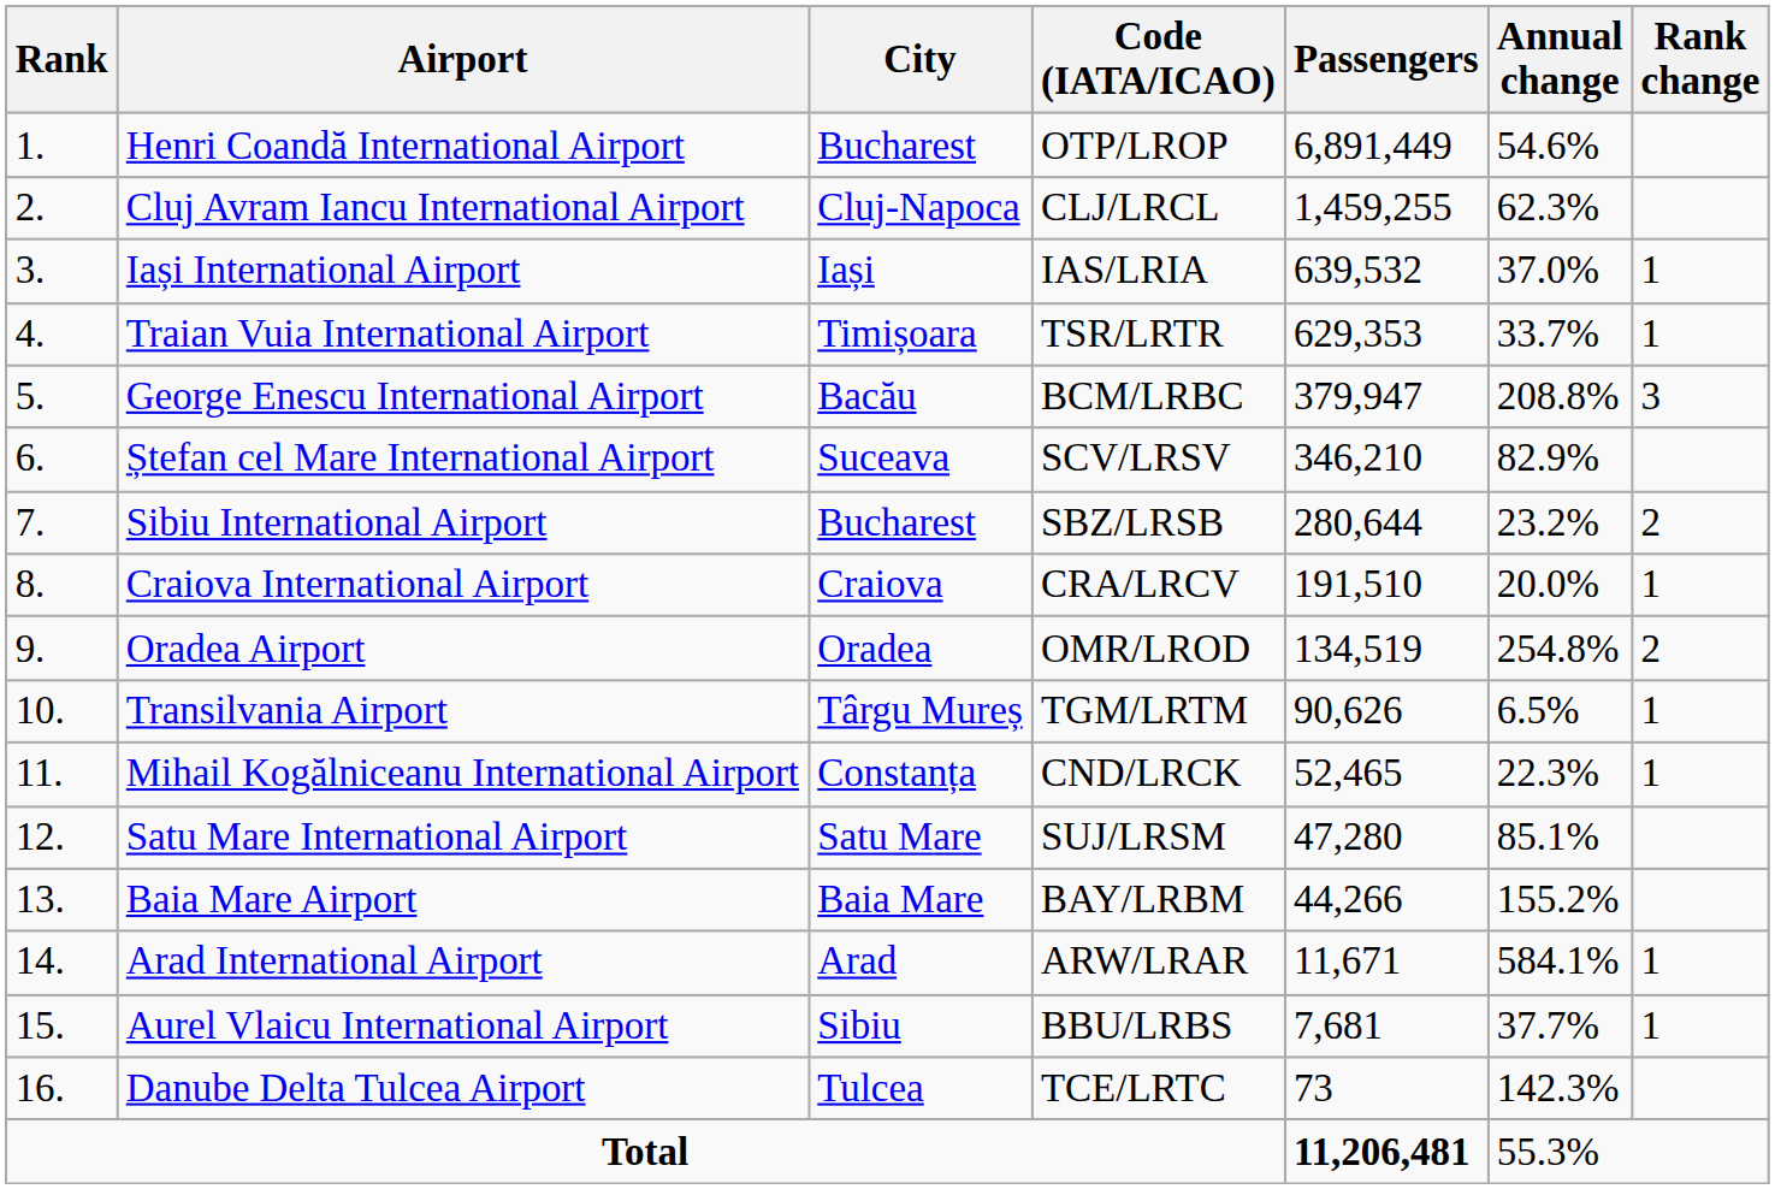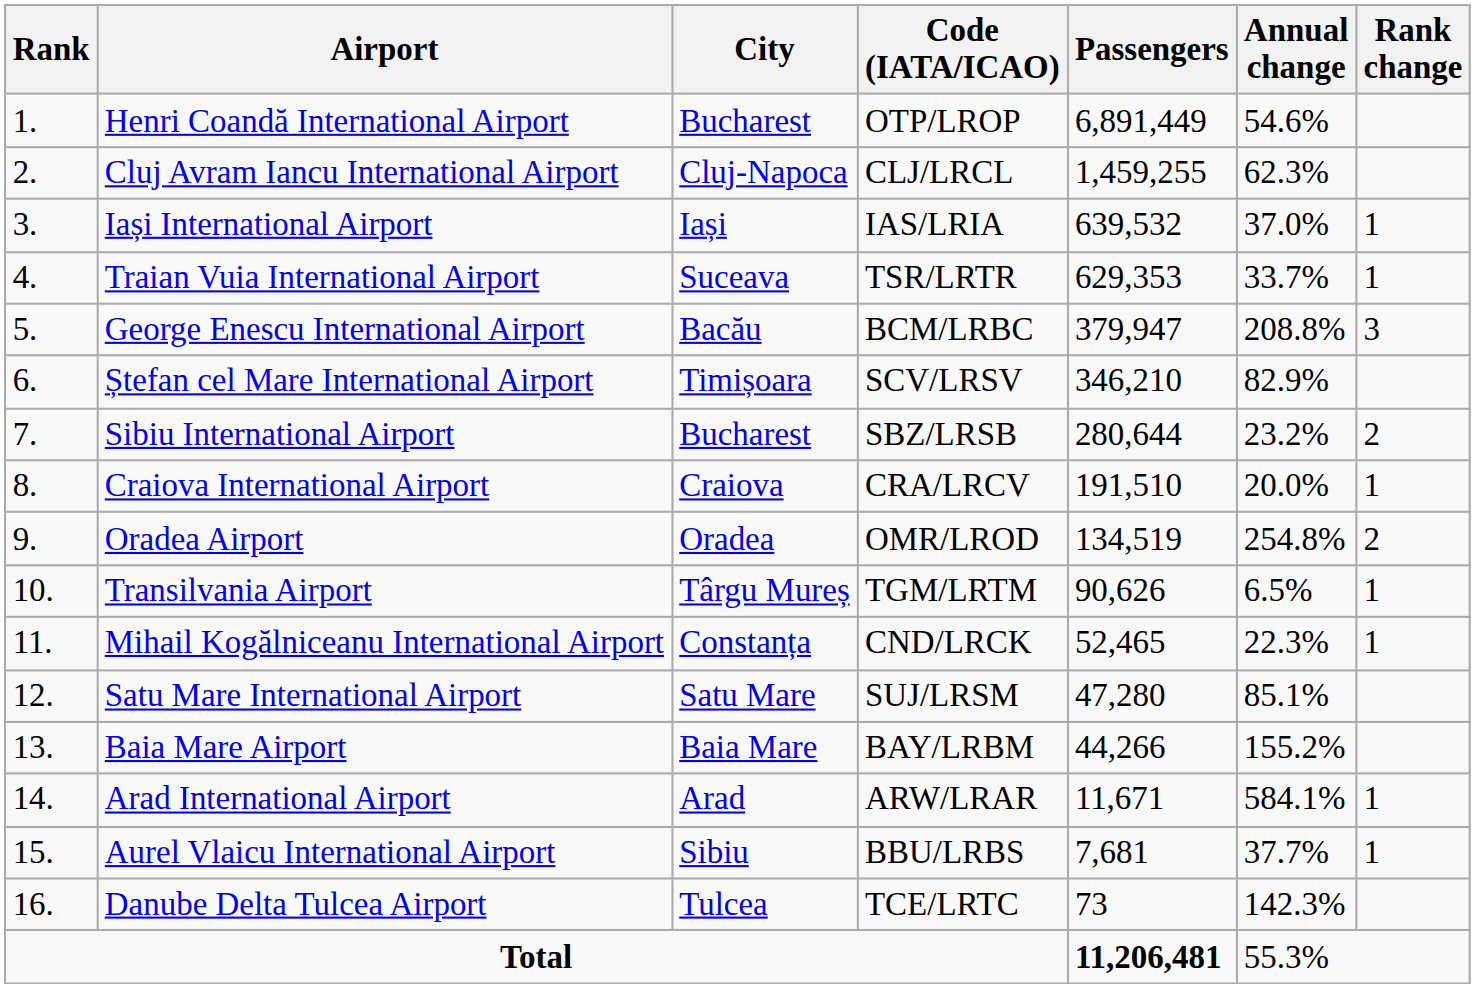 <table class="wikitable sortable">
 <tr>
 <th>Rank</th>
 <th>Airport</th>
 <th>City</th>
 <th>Code<br>(IATA/ICAO)</th>
 <th>Passengers</th>
 <th>Annual<br>change</th>
 <th>Rank<br>change</th>
 </tr>
 <tr>
 <td>1.</td>
 <td><a href='#'>Henri Coandă International Airport</a></td>
 <td><a href='#'>Bucharest</a></td>
 <td>OTP/LROP</td>
 <td>6,891,449</td>
 <td data-sort-value=54.6> 54.6%</td>
 <td></td>
 </tr>
 <tr>
 <td>2.</td>
 <td><a href='#'>Cluj Avram Iancu International Airport</a></td>
 <td><a href='#'>Cluj-Napoca</a></td>
 <td>CLJ/LRCL</td>
 <td>1,459,255</td>
 <td data-sort-value=62.3> 62.3%</td>
 <td></td>
 </tr>
 <tr>
 <td>3.</td>
 <td><a href='#'>Iași International Airport</a></td>
 <td><a href='#'>Iași</a></td>
 <td>IAS/LRIA</td>
 <td>639,532</td>
 <td data-sort-value=37.0> 37.0%</td>
 <td>1</td>
 </tr>
 <tr>
 <td>4.</td>
 <td><a href='#'>Traian Vuia International Airport</a></td>
-<td><a href='#'>Timișoara</a></td>
+<td><a href='#'>Suceava</a></td>
 <td>TSR/LRTR</td>
 <td>629,353</td>
 <td data-sort-value=33.7> 33.7%</td>
 <td>1</td>
 </tr>
 <tr>
 <td>5.</td>
 <td><a href='#'>George Enescu International Airport</a></td>
 <td><a href='#'>Bacău</a></td>
 <td>BCM/LRBC</td>
 <td>379,947</td>
 <td data-sort-value=208.8> 208.8%</td>
 <td>3</td>
 </tr>
 <tr>
 <td>6.</td>
 <td><a href='#'>Ștefan cel Mare International Airport</a></td>
-<td><a href='#'>Suceava</a></td>
+<td><a href='#'>Timișoara</a></td>
 <td>SCV/LRSV</td>
 <td>346,210</td>
 <td data-sort-value=82.9> 82.9%</td>
 <td></td>
 </tr>
 <tr>
 <td>7.</td>
 <td><a href='#'>Sibiu International Airport</a></td>
 <td><a href='#'>Bucharest</a></td>
 <td>SBZ/LRSB</td>
 <td>280,644</td>
 <td data-sort-value=23.2> 23.2%</td>
 <td>2</td>
 </tr>
 <tr>
 <td>8.</td>
 <td><a href='#'>Craiova International Airport</a></td>
 <td><a href='#'>Craiova</a></td>
 <td>CRA/LRCV</td>
 <td>191,510</td>
 <td data-sort-value=20.0> 20.0%</td>
 <td>1</td>
 </tr>
 <tr>
 <td>9.</td>
 <td><a href='#'>Oradea Airport</a></td>
 <td><a href='#'>Oradea</a></td>
 <td>OMR/LROD</td>
 <td>134,519</td>
 <td data-sort-value=254.8> 254.8%</td>
 <td>2</td>
 </tr>
 <tr>
 <td>10.</td>
 <td><a href='#'>Transilvania Airport</a></td>
 <td><a href='#'>Târgu Mureș</a></td>
 <td>TGM/LRTM</td>
 <td>90,626</td>
 <td data-sort-value=6.5> 6.5%</td>
 <td>1</td>
 </tr>
 <tr>
 <td>11.</td>
 <td><a href='#'>Mihail Kogălniceanu International Airport</a></td>
 <td><a href='#'>Constanța</a></td>
 <td>CND/LRCK</td>
 <td>52,465</td>
 <td data-sort-value=22.3> 22.3%</td>
 <td>1</td>
 </tr>
 <tr>
 <td>12.</td>
 <td><a href='#'>Satu Mare International Airport</a></td>
 <td><a href='#'>Satu Mare</a></td>
 <td>SUJ/LRSM</td>
 <td>47,280</td>
 <td data-sort-value=85.1> 85.1%</td>
 <td></td>
 </tr>
 <tr>
 <td>13.</td>
 <td><a href='#'>Baia Mare Airport</a></td>
 <td><a href='#'>Baia Mare</a></td>
 <td>BAY/LRBM</td>
 <td>44,266</td>
 <td data-sort-value=155.2> 155.2%</td>
 <td></td>
 </tr>
 <tr>
 <td>14.</td>
 <td><a href='#'>Arad International Airport</a></td>
 <td><a href='#'>Arad</a></td>
 <td>ARW/LRAR</td>
 <td>11,671</td>
 <td data-sort-value=584.1> 584.1%</td>
 <td>1</td>
 </tr>
 <tr>
 <td>15.</td>
 <td><a href='#'>Aurel Vlaicu International Airport</a></td>
 <td><a href='#'>Sibiu</a></td>
 <td>BBU/LRBS</td>
 <td>7,681</td>
 <td data-sort-value=-37.7> 37.7%</td>
 <td>1</td>
 </tr>
 <tr>
 <td>16.</td>
 <td><a href='#'>Danube Delta Tulcea Airport</a></td>
 <td><a href='#'>Tulcea</a></td>
 <td>TCE/LRTC</td>
 <td>73</td>
 <td data-sort-value=143.3> 142.3%</td>
 <td></td>
 </tr>
 <tr>
 <td colspan=4 align=center><strong>Total</strong></td>
 <td><strong>11,206,481</strong></td>
 <td colspan=2> 55.3%</td>
 </tr>
 </table>
